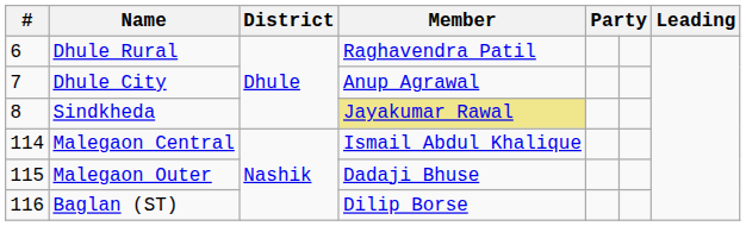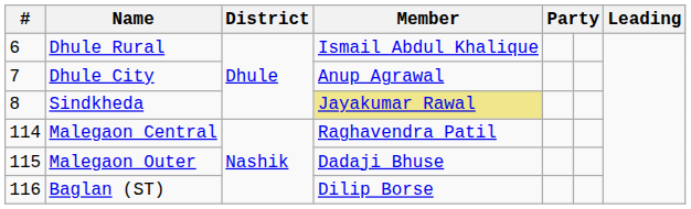 <table class="wikitable">
 <tr>
 <th>#</th>
 <th>Name</th>
 <th>District</th>
 <th>Member</th>
 <th colspan="2">Party</th>
 <th colspan="2">Leading<br></th>
 </tr>
 <tr>
 <td>6</td>
 <td><a href='#'>Dhule Rural</a></td>
 <td rowspan="3"><a href='#'>Dhule</a></td>
-<td><a href='#'>Raghavendra Patil</a></td>
+<td><a href='#'>Ismail Abdul Khalique</a></td>
 <td></td>
 <td></td>
 </tr>
 <tr>
 <td>7</td>
 <td><a href='#'>Dhule City</a></td>
 <td><a href='#'>Anup Agrawal</a></td>
 <td></td>
 <td></td>
 </tr>
 <tr>
 <td>8</td>
 <td><a href='#'>Sindkheda</a></td>
 <td style="background: khaki;"><a href='#'>Jayakumar Rawal</a></td>
 <td></td>
 <td></td>
 </tr>
 <tr>
 <td>114</td>
 <td><a href='#'>Malegaon Central</a></td>
 <td rowspan="3"><a href='#'>Nashik</a></td>
-<td><a href='#'>Ismail Abdul Khalique</a></td>
+<td><a href='#'>Raghavendra Patil</a></td>
 <td></td>
 <td></td>
 </tr>
 <tr>
 <td>115</td>
 <td><a href='#'>Malegaon Outer</a></td>
 <td><a href='#'>Dadaji Bhuse</a></td>
 <td></td>
 <td></td>
 </tr>
 <tr>
 <td>116</td>
 <td><a href='#'>Baglan</a> (ST)</td>
 <td><a href='#'>Dilip Borse</a></td>
 <td></td>
 <td></td>
 </tr>
 </table>
